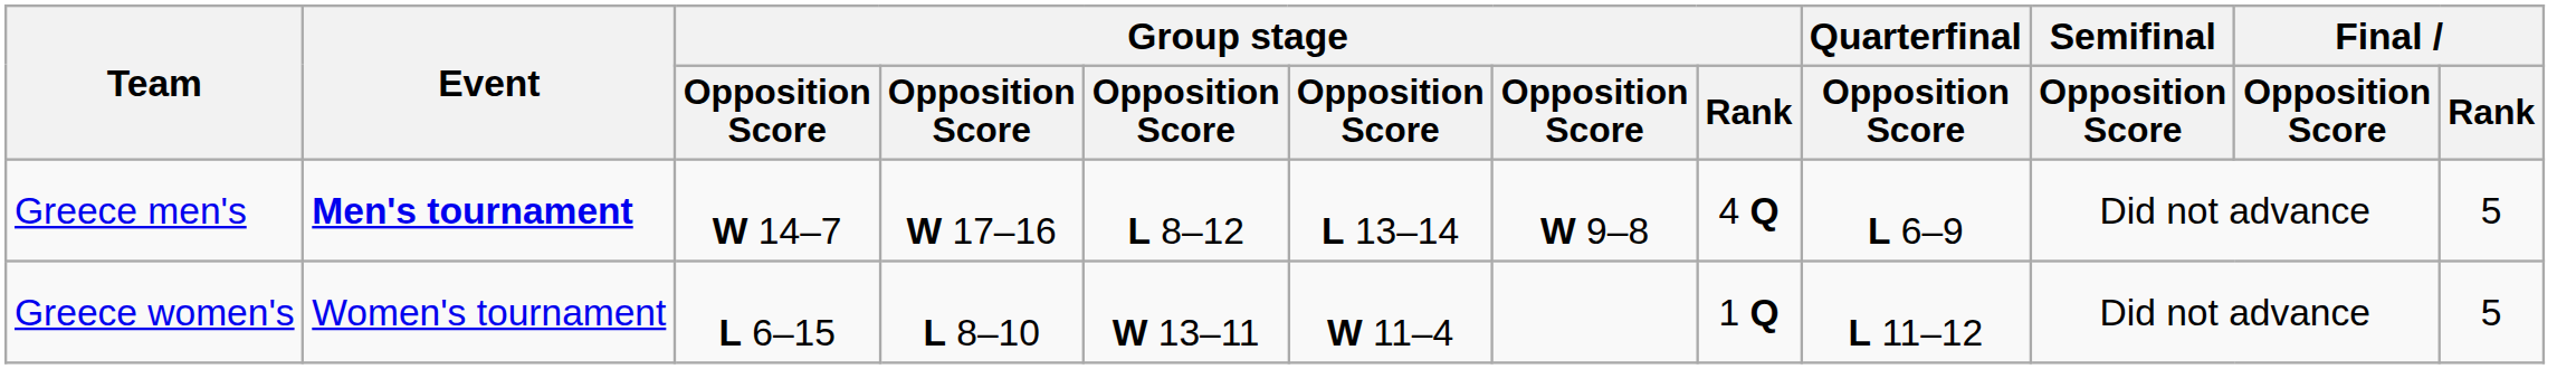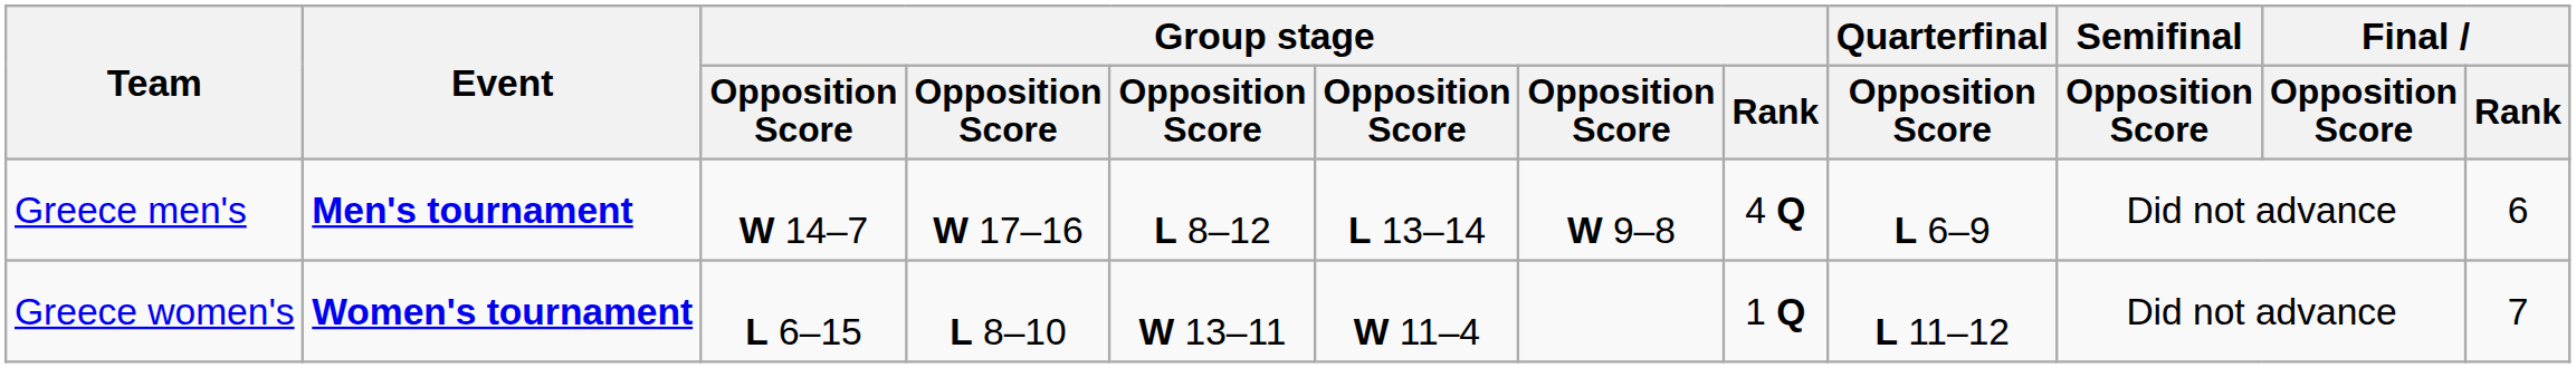 <table class=wikitable style=font-size:90%;text-align:center>
 <tr>
 <th rowspan=2>Team</th>
 <th rowspan=2>Event</th>
 <th colspan=6>Group stage</th>
 <th>Quarterfinal</th>
 <th>Semifinal</th>
 <th colspan=2>Final / </th>
 </tr>
 <tr style=font-size:95%>
 <th>Opposition<br>Score</th>
 <th>Opposition<br>Score</th>
 <th>Opposition<br>Score</th>
 <th>Opposition<br>Score</th>
 <th>Opposition<br>Score</th>
 <th>Rank</th>
 <th>Opposition<br>Score</th>
 <th>Opposition<br>Score</th>
 <th>Opposition<br>Score</th>
 <th>Rank</th>
 </tr>
 <tr>
 <td align=left><a href='#'>Greece men's</a></td>
 <td align=left><strong><a href='#'>Men's tournament</a></strong></td>
 <td><br><strong>W</strong> 14–7</td>
 <td><br><strong>W</strong> 17–16</td>
 <td><br><strong>L</strong> 8–12</td>
 <td><br><strong>L</strong> 13–14</td>
 <td><br><strong>W</strong> 9–8</td>
 <td>4 <strong>Q</strong></td>
 <td><br><strong>L</strong> 6–9</td>
 <td colspan=2>Did not advance</td>
-<td>5</td>
+<td>6</td>
 </tr>
 <tr>
 <td align=left><a href='#'>Greece women's</a></td>
-<td align=left><a href='#'>Women's tournament</a></td>
+<td align=left><strong><a href='#'>Women's tournament</a></strong></td>
 <td><br><strong>L</strong> 6–15</td>
 <td><br><strong>L</strong> 8–10</td>
 <td><br><strong>W</strong> 13–11</td>
 <td><br><strong>W</strong> 11–4</td>
 <td></td>
 <td>1 <strong>Q</strong></td>
 <td><br><strong>L</strong> 11–12</td>
 <td colspan=2>Did not advance</td>
-<td>5</td>
+<td>7</td>
 </tr>
 </table>
